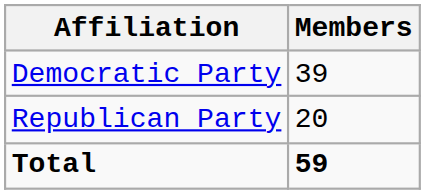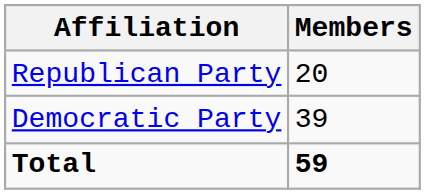 <table class="wikitable">
 <tr>
 <th>Affiliation</th>
 <th>Members</th>
 </tr>
 <tr>
+<td><a href='#'>Republican Party</a></td>
+<td>20</td>
+</tr>
+<tr>
 <td><a href='#'>Democratic Party</a></td>
 <td>39</td>
-</tr>
-<tr>
-<td><a href='#'>Republican Party</a></td>
-<td>20</td>
 </tr>
 <tr>
 <td><strong>Total</strong><br></td>
 <td><strong>59</strong></td>
 </tr>
 </table>
